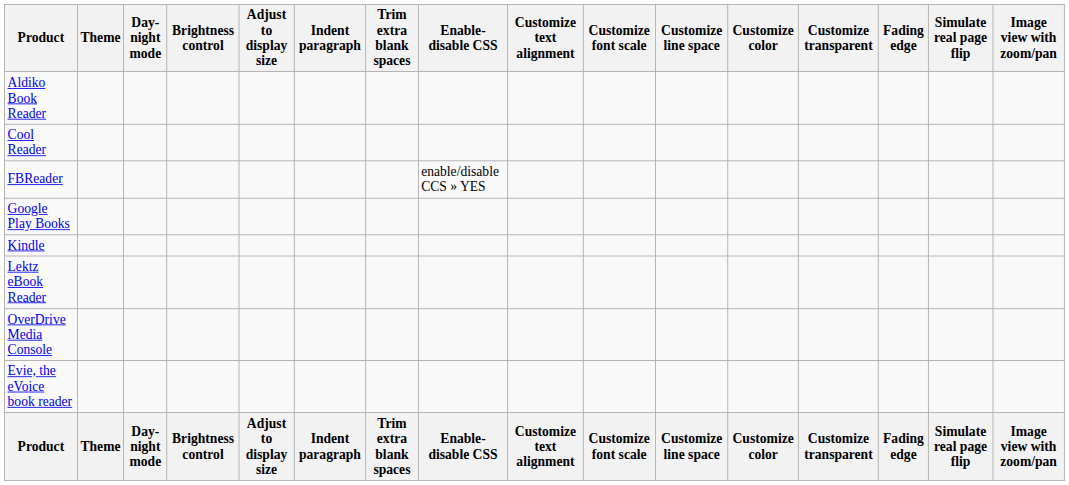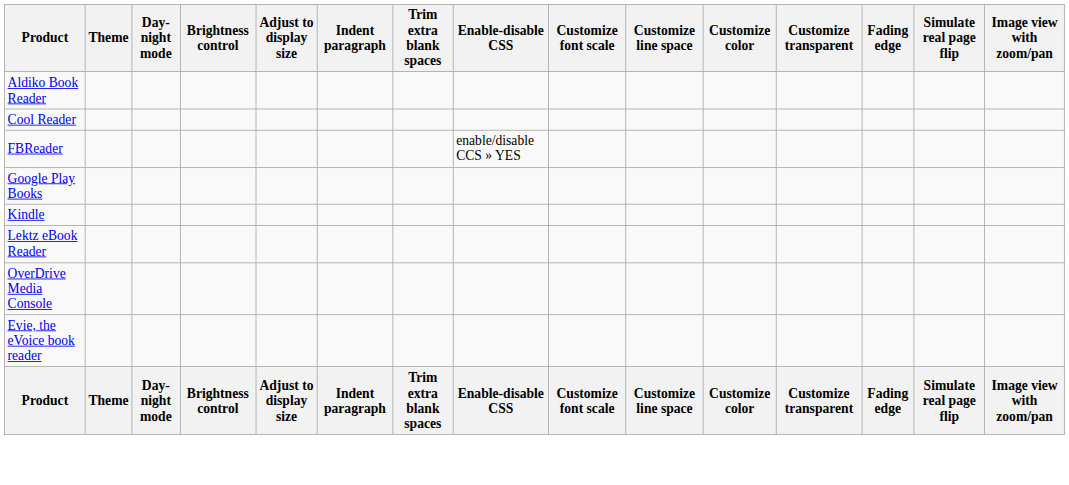 <table class="wikitable sortable sort-under">
 <tr>
 <th>Product</th>
 <th>Theme</th>
 <th>Day-night mode</th>
 <th>Brightness control</th>
 <th>Adjust to display size</th>
 <th>Indent paragraph</th>
 <th>Trim extra blank spaces</th>
 <th>Enable-disable CSS</th>
-<th>Customize text alignment</th>
 <th>Customize font scale</th>
 <th>Customize line space</th>
 <th>Customize color</th>
 <th>Customize transparent</th>
 <th>Fading edge</th>
 <th>Simulate real page flip</th>
 <th>Image view with zoom/pan</th>
 </tr>
 <tr>
 <td><a href='#'>Aldiko Book Reader</a></td>
-<td></td>
 <td></td>
 <td></td>
 <td></td>
 <td></td>
 <td></td>
 <td></td>
 <td></td>
 <td></td>
 <td></td>
 <td></td>
 <td></td>
 <td></td>
 <td></td>
 <td></td>
 </tr>
 <tr>
 <td><a href='#'>Cool Reader</a></td>
 <td></td>
 <td></td>
 <td></td>
 <td></td>
 <td></td>
 <td></td>
 <td></td>
 <td></td>
 <td></td>
 <td></td>
 <td></td>
 <td></td>
 <td></td>
 <td></td>
-<td></td>
 </tr>
 <tr>
 <td><a href='#'>FBReader</a></td>
 <td></td>
 <td></td>
 <td></td>
 <td></td>
 <td></td>
 <td></td>
 <td> enable/disable CCS » YES</td>
 <td></td>
 <td></td>
 <td></td>
 <td></td>
 <td></td>
 <td></td>
 <td></td>
-<td></td>
 </tr>
 <tr>
 <td><a href='#'>Google Play Books</a></td>
-<td></td>
 <td></td>
 <td></td>
 <td></td>
 <td></td>
 <td></td>
 <td></td>
 <td></td>
 <td></td>
 <td></td>
 <td></td>
 <td></td>
 <td></td>
 <td></td>
 <td></td>
 </tr>
 <tr>
 <td><a href='#'>Kindle</a></td>
 <td></td>
 <td></td>
 <td></td>
 <td></td>
 <td></td>
 <td></td>
 <td></td>
 <td></td>
 <td></td>
 <td></td>
 <td></td>
 <td></td>
 <td></td>
 <td></td>
-<td></td>
 </tr>
 <tr>
 <td><a href='#'>Lektz eBook Reader</a></td>
-<td></td>
 <td></td>
 <td></td>
 <td></td>
 <td></td>
 <td></td>
 <td></td>
 <td></td>
 <td></td>
 <td></td>
 <td></td>
 <td></td>
 <td></td>
 <td></td>
 <td></td>
 </tr>
 <tr>
 <td><a href='#'>OverDrive Media Console</a></td>
 <td></td>
 <td></td>
 <td></td>
 <td></td>
 <td></td>
 <td></td>
 <td></td>
 <td></td>
 <td></td>
 <td></td>
 <td></td>
 <td></td>
 <td></td>
 <td></td>
-<td></td>
 </tr>
 <tr>
 <td><a href='#'>Evie, the eVoice book reader</a></td>
-<td></td>
 <td></td>
 <td></td>
 <td></td>
 <td></td>
 <td></td>
 <td></td>
 <td></td>
 <td></td>
 <td></td>
 <td></td>
 <td></td>
 <td></td>
 <td></td>
 <td></td>
 </tr>
 <tr>
 <th>Product</th>
 <th>Theme</th>
 <th>Day-night mode</th>
 <th>Brightness control</th>
 <th>Adjust to display size</th>
 <th>Indent paragraph</th>
 <th>Trim extra blank spaces</th>
 <th>Enable-disable CSS</th>
-<th>Customize text alignment</th>
 <th>Customize font scale</th>
 <th>Customize line space</th>
 <th>Customize color</th>
 <th>Customize transparent</th>
 <th>Fading edge</th>
 <th>Simulate real page flip</th>
 <th>Image view with zoom/pan</th>
 </tr>
 </table>
